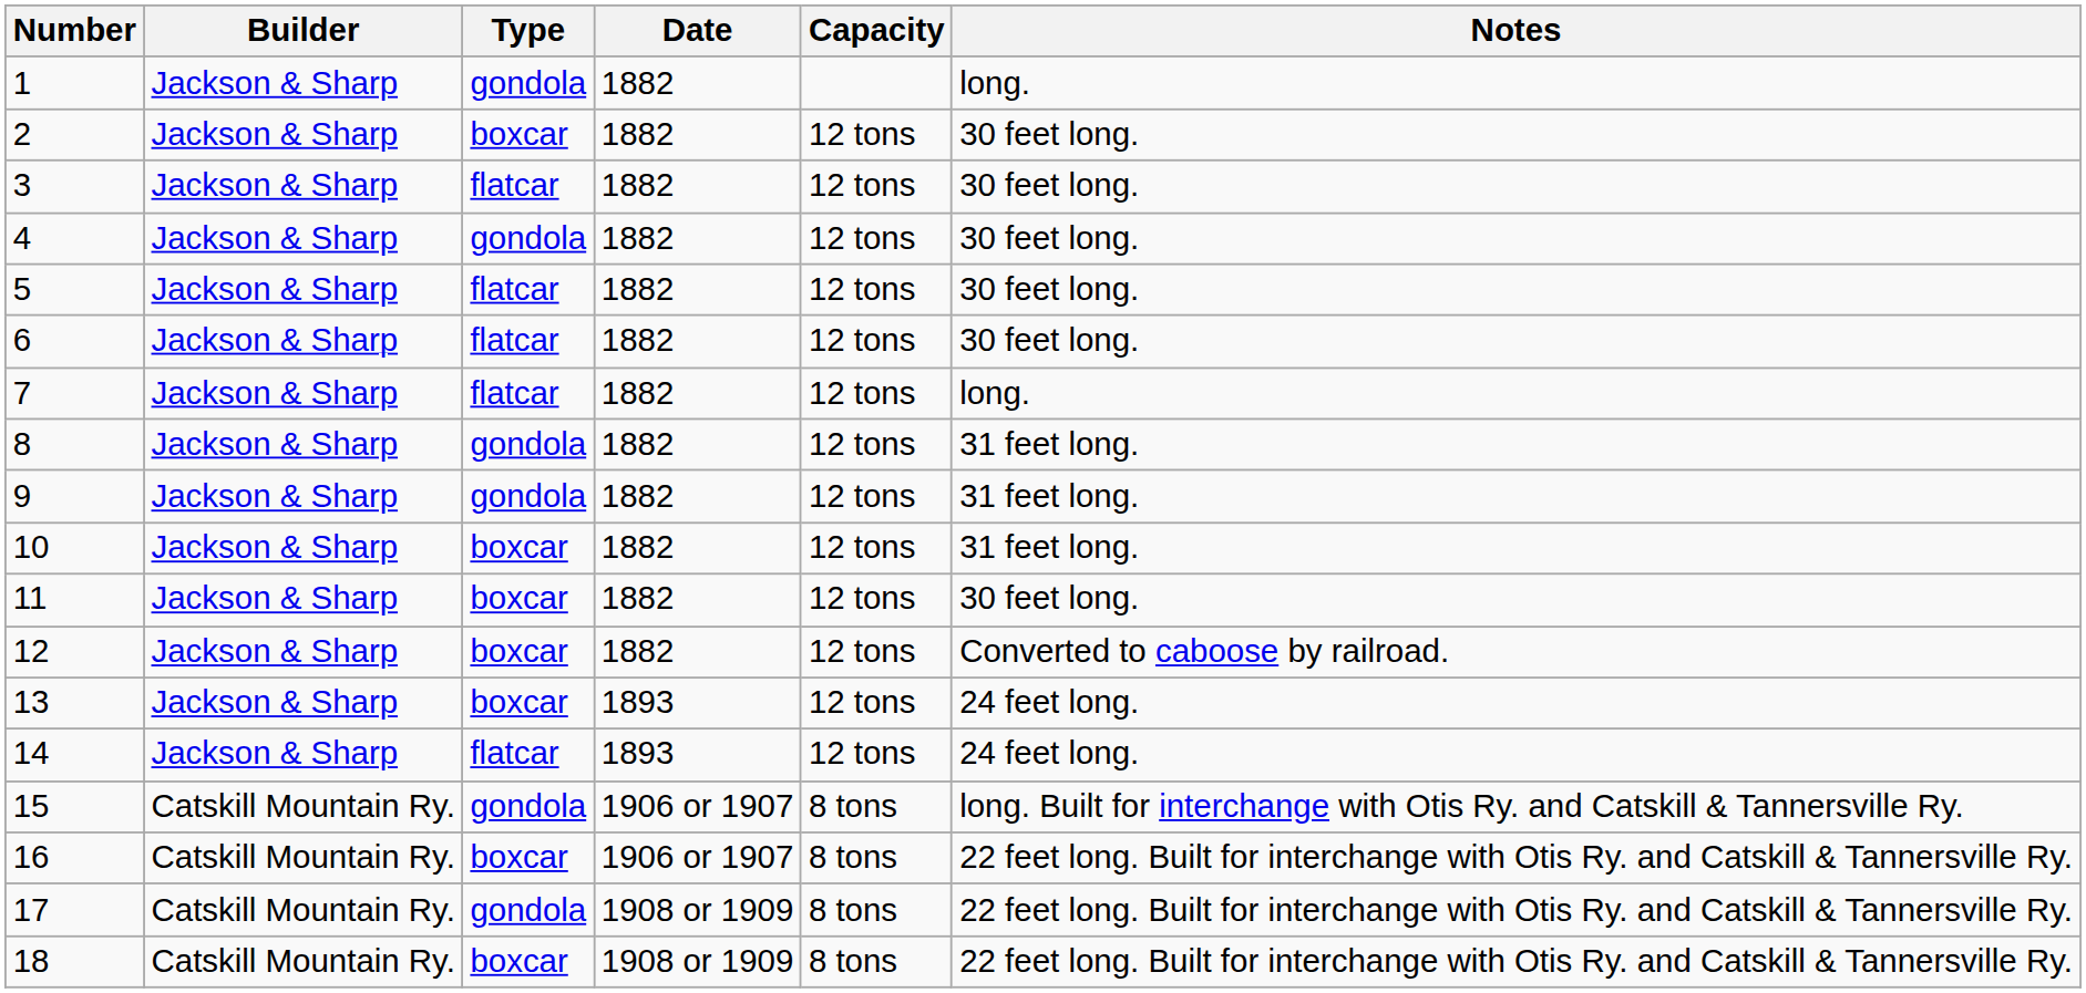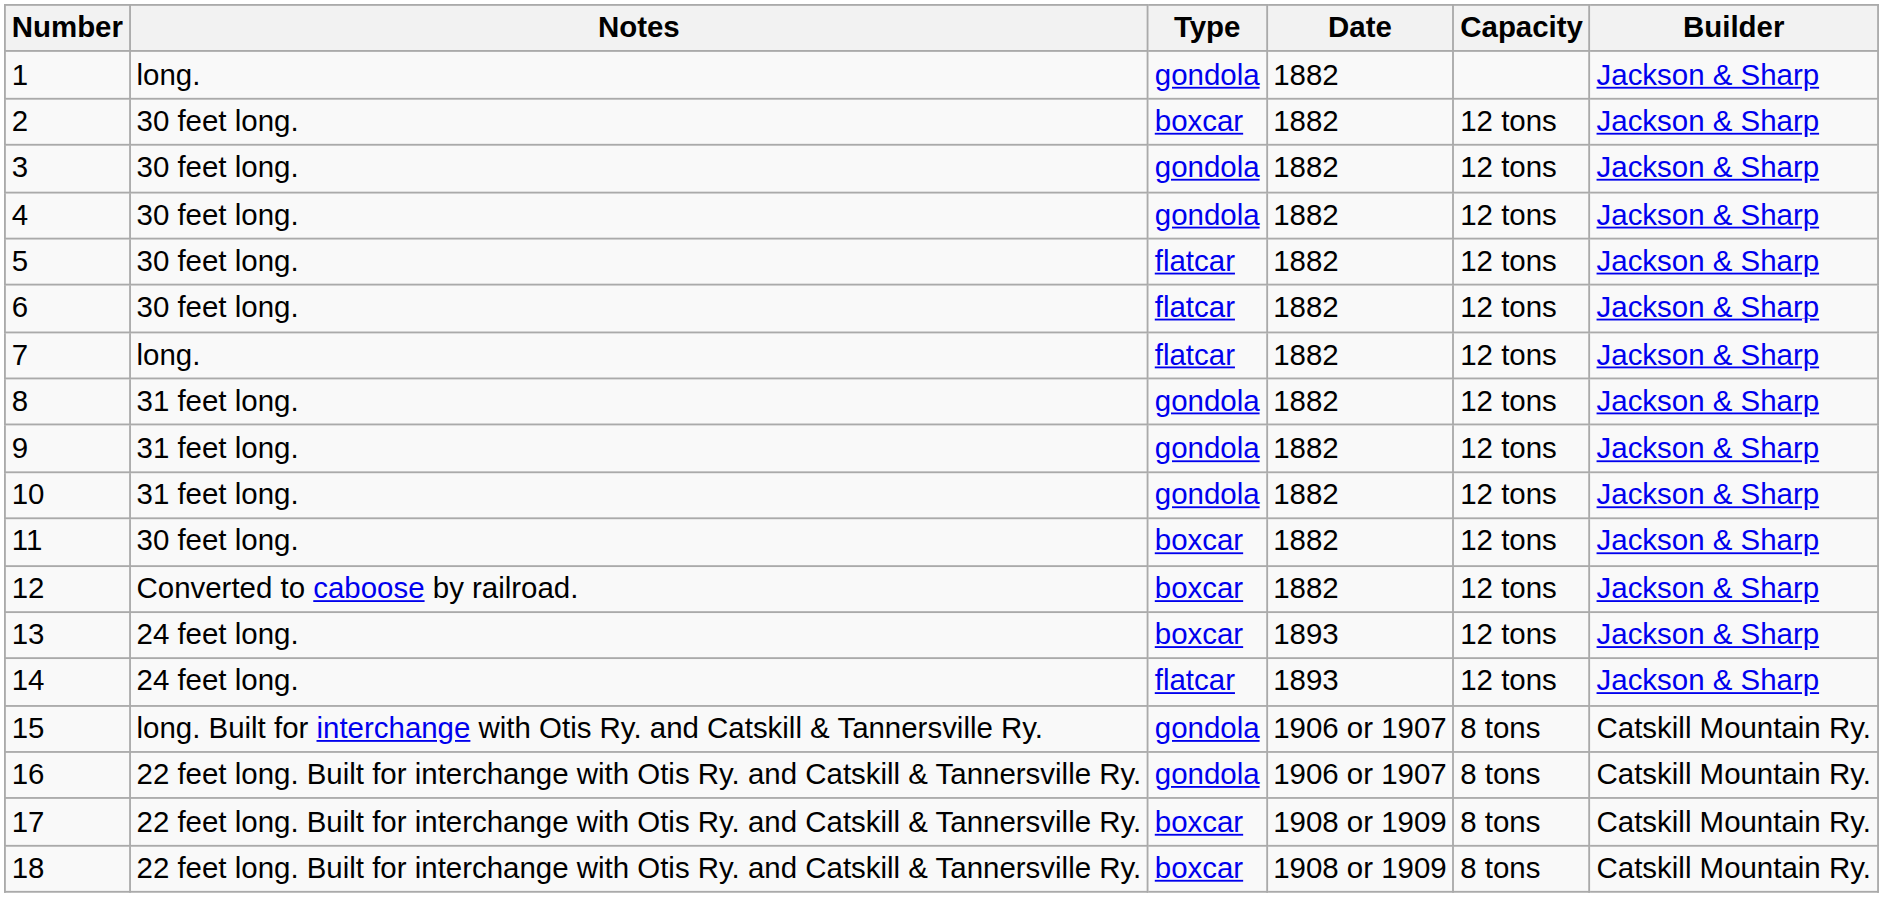 <table class="wikitable">
 <tr>
 <th>Number</th>
-<th>Builder</th>
+<th>Notes</th>
 <th>Type</th>
 <th>Date</th>
 <th>Capacity</th>
-<th>Notes</th>
+<th>Builder</th>
 </tr>
 <tr>
 <td>1</td>
-<td><a href='#'>Jackson & Sharp</a></td>
+<td> long.</td>
 <td><a href='#'>gondola</a></td>
 <td>1882</td>
 <td></td>
-<td> long.</td>
+<td><a href='#'>Jackson & Sharp</a></td>
 </tr>
 <tr>
 <td>2</td>
-<td><a href='#'>Jackson & Sharp</a></td>
+<td>30 feet long.</td>
 <td><a href='#'>boxcar</a></td>
 <td>1882</td>
 <td>12 tons</td>
-<td>30 feet long.</td>
+<td><a href='#'>Jackson & Sharp</a></td>
 </tr>
 <tr>
 <td>3</td>
+<td>30 feet long.</td>
+<td><a href='#'>gondola</a></td>
+<td>1882</td>
+<td>12 tons</td>
 <td><a href='#'>Jackson & Sharp</a></td>
+</tr>
+<tr>
+<td>4</td>
+<td>30 feet long.</td>
+<td><a href='#'>gondola</a></td>
+<td>1882</td>
+<td>12 tons</td>
+<td><a href='#'>Jackson & Sharp</a></td>
+</tr>
+<tr>
+<td>5</td>
+<td>30 feet long.</td>
 <td><a href='#'>flatcar</a></td>
 <td>1882</td>
 <td>12 tons</td>
-<td>30 feet long.</td>
+<td><a href='#'>Jackson & Sharp</a></td>
 </tr>
 <tr>
-<td>4</td>
+<td>6</td>
+<td>30 feet long.</td>
+<td><a href='#'>flatcar</a></td>
+<td>1882</td>
+<td>12 tons</td>
 <td><a href='#'>Jackson & Sharp</a></td>
+</tr>
+<tr>
+<td>7</td>
+<td> long.</td>
+<td><a href='#'>flatcar</a></td>
+<td>1882</td>
+<td>12 tons</td>
+<td><a href='#'>Jackson & Sharp</a></td>
+</tr>
+<tr>
+<td>8</td>
+<td>31 feet long.</td>
 <td><a href='#'>gondola</a></td>
 <td>1882</td>
 <td>12 tons</td>
-<td>30 feet long.</td>
+<td><a href='#'>Jackson & Sharp</a></td>
 </tr>
 <tr>
-<td>5</td>
-<td><a href='#'>Jackson & Sharp</a></td>
-<td><a href='#'>flatcar</a></td>
-<td>1882</td>
-<td>12 tons</td>
-<td>30 feet long.</td>
-</tr>
-<tr>
-<td>6</td>
-<td><a href='#'>Jackson & Sharp</a></td>
-<td><a href='#'>flatcar</a></td>
-<td>1882</td>
-<td>12 tons</td>
-<td>30 feet long.</td>
-</tr>
-<tr>
-<td>7</td>
-<td><a href='#'>Jackson & Sharp</a></td>
-<td><a href='#'>flatcar</a></td>
-<td>1882</td>
-<td>12 tons</td>
-<td> long.</td>
-</tr>
-<tr>
-<td>8</td>
-<td><a href='#'>Jackson & Sharp</a></td>
+<td>9</td>
+<td>31 feet long.</td>
 <td><a href='#'>gondola</a></td>
 <td>1882</td>
 <td>12 tons</td>
-<td>31 feet long.</td>
+<td><a href='#'>Jackson & Sharp</a></td>
 </tr>
 <tr>
-<td>9</td>
-<td><a href='#'>Jackson & Sharp</a></td>
+<td>10</td>
+<td>31 feet long.</td>
 <td><a href='#'>gondola</a></td>
 <td>1882</td>
 <td>12 tons</td>
-<td>31 feet long.</td>
+<td><a href='#'>Jackson & Sharp</a></td>
 </tr>
 <tr>
-<td>10</td>
-<td><a href='#'>Jackson & Sharp</a></td>
+<td>11</td>
+<td>30 feet long.</td>
 <td><a href='#'>boxcar</a></td>
 <td>1882</td>
 <td>12 tons</td>
-<td>31 feet long.</td>
+<td><a href='#'>Jackson & Sharp</a></td>
 </tr>
 <tr>
-<td>11</td>
-<td><a href='#'>Jackson & Sharp</a></td>
+<td>12</td>
+<td>Converted to  <a href='#'>caboose</a> by railroad.</td>
 <td><a href='#'>boxcar</a></td>
 <td>1882</td>
 <td>12 tons</td>
-<td>30 feet long.</td>
-</tr>
-<tr>
-<td>12</td>
 <td><a href='#'>Jackson & Sharp</a></td>
-<td><a href='#'>boxcar</a></td>
-<td>1882</td>
-<td>12 tons</td>
-<td>Converted to  <a href='#'>caboose</a> by railroad.</td>
 </tr>
 <tr>
 <td>13</td>
-<td><a href='#'>Jackson & Sharp</a></td>
+<td>24 feet long.</td>
 <td><a href='#'>boxcar</a></td>
 <td>1893</td>
 <td>12 tons</td>
-<td>24 feet long.</td>
+<td><a href='#'>Jackson & Sharp</a></td>
 </tr>
 <tr>
 <td>14</td>
-<td><a href='#'>Jackson & Sharp</a></td>
+<td>24 feet long.</td>
 <td><a href='#'>flatcar</a></td>
 <td>1893</td>
 <td>12 tons</td>
-<td>24 feet long.</td>
+<td><a href='#'>Jackson & Sharp</a></td>
 </tr>
 <tr>
 <td>15</td>
-<td>Catskill Mountain Ry.</td>
+<td> long.  Built for <a href='#'>interchange</a> with Otis Ry. and Catskill & Tannersville Ry.</td>
 <td><a href='#'>gondola</a></td>
 <td>1906 or 1907</td>
 <td>8 tons </td>
-<td> long.  Built for <a href='#'>interchange</a> with Otis Ry. and Catskill & Tannersville Ry.</td>
+<td>Catskill Mountain Ry.</td>
 </tr>
 <tr>
 <td>16</td>
-<td>Catskill Mountain Ry.</td>
-<td><a href='#'>boxcar</a></td>
+<td>22 feet long.  Built for interchange with Otis Ry. and Catskill & Tannersville Ry.</td>
+<td><a href='#'>gondola</a></td>
 <td>1906 or 1907</td>
 <td>8 tons </td>
-<td>22 feet long.  Built for interchange with Otis Ry. and Catskill & Tannersville Ry.</td>
+<td>Catskill Mountain Ry.</td>
 </tr>
 <tr>
 <td>17</td>
-<td>Catskill Mountain Ry.</td>
-<td><a href='#'>gondola</a></td>
+<td>22 feet long.  Built for interchange with Otis Ry. and Catskill & Tannersville Ry.</td>
+<td><a href='#'>boxcar</a></td>
 <td>1908 or 1909</td>
 <td>8 tons </td>
-<td>22 feet long.  Built for interchange with Otis Ry. and Catskill & Tannersville Ry.</td>
+<td>Catskill Mountain Ry.</td>
 </tr>
 <tr>
 <td>18</td>
-<td>Catskill Mountain Ry.</td>
+<td>22 feet long.  Built for interchange with Otis Ry. and Catskill & Tannersville Ry.</td>
 <td><a href='#'>boxcar</a></td>
 <td>1908 or 1909</td>
 <td>8 tons </td>
-<td>22 feet long.  Built for interchange with Otis Ry. and Catskill & Tannersville Ry.</td>
+<td>Catskill Mountain Ry.</td>
 </tr>
 </table>
